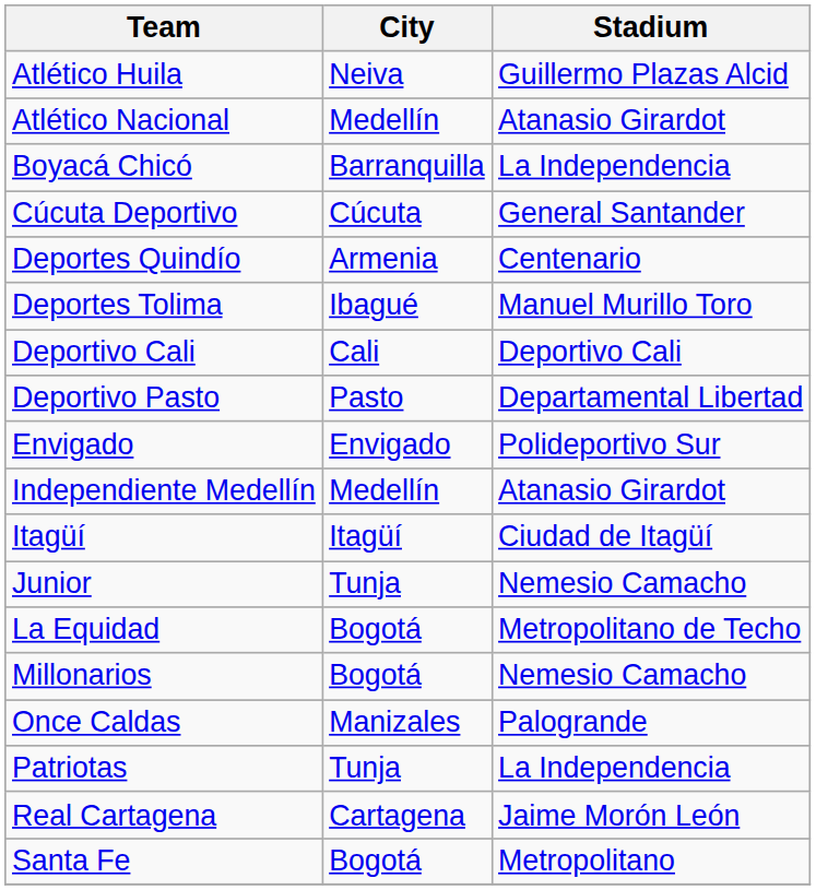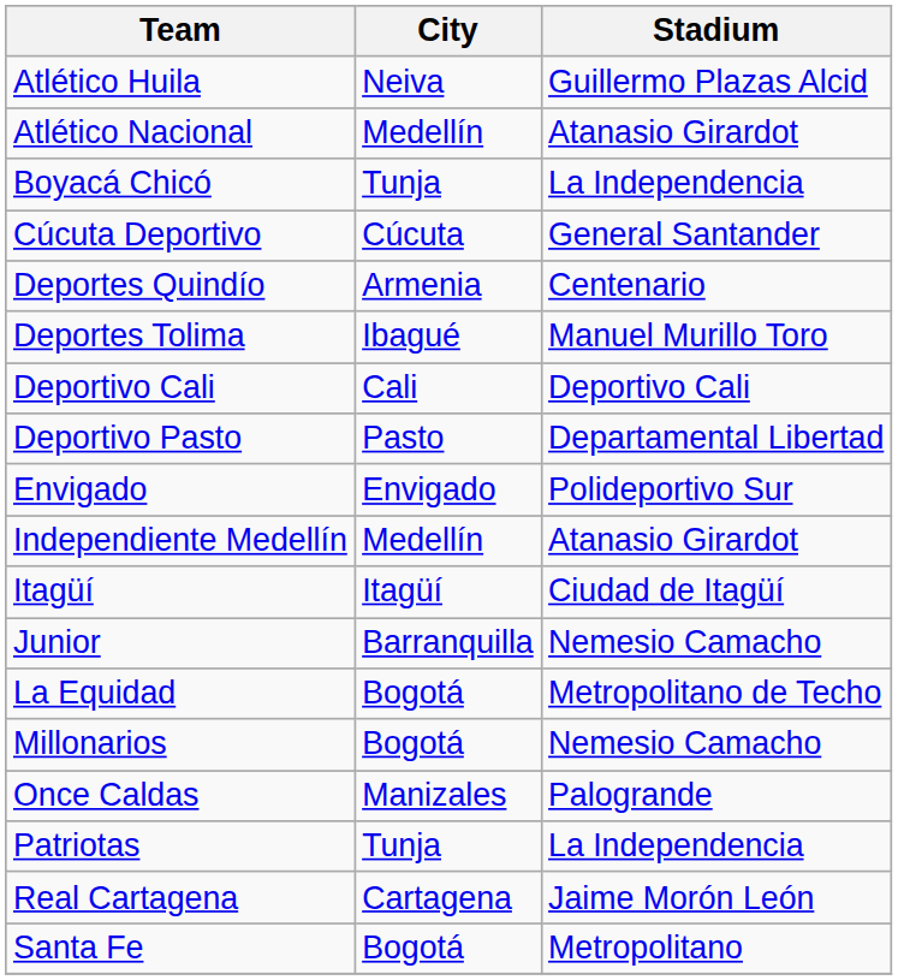 <table class="wikitable sortable">
 <tr>
 <th>Team</th>
 <th>City</th>
 <th>Stadium</th>
 </tr>
 <tr>
 <td><a href='#'>Atlético Huila</a></td>
 <td><a href='#'>Neiva</a></td>
 <td><a href='#'>Guillermo Plazas Alcid</a></td>
 </tr>
 <tr>
 <td><a href='#'>Atlético Nacional</a></td>
 <td><a href='#'>Medellín</a></td>
 <td><a href='#'>Atanasio Girardot</a></td>
 </tr>
 <tr>
 <td><a href='#'>Boyacá Chicó</a></td>
-<td><a href='#'>Barranquilla</a></td>
+<td><a href='#'>Tunja</a></td>
 <td><a href='#'>La Independencia</a></td>
 </tr>
 <tr>
 <td><a href='#'>Cúcuta Deportivo</a></td>
 <td><a href='#'>Cúcuta</a></td>
 <td><a href='#'>General Santander</a></td>
 </tr>
 <tr>
 <td><a href='#'>Deportes Quindío</a></td>
 <td><a href='#'>Armenia</a></td>
 <td><a href='#'>Centenario</a></td>
 </tr>
 <tr>
 <td><a href='#'>Deportes Tolima</a></td>
 <td><a href='#'>Ibagué</a></td>
 <td><a href='#'>Manuel Murillo Toro</a></td>
 </tr>
 <tr>
 <td><a href='#'>Deportivo Cali</a></td>
 <td><a href='#'>Cali</a></td>
 <td><a href='#'>Deportivo Cali</a></td>
 </tr>
 <tr>
 <td><a href='#'>Deportivo Pasto</a></td>
 <td><a href='#'>Pasto</a></td>
 <td><a href='#'>Departamental Libertad</a></td>
 </tr>
 <tr>
 <td><a href='#'>Envigado</a></td>
 <td><a href='#'>Envigado</a></td>
 <td><a href='#'>Polideportivo Sur</a></td>
 </tr>
 <tr>
 <td><a href='#'>Independiente Medellín</a></td>
 <td><a href='#'>Medellín</a></td>
 <td><a href='#'>Atanasio Girardot</a></td>
 </tr>
 <tr>
 <td><a href='#'>Itagüí</a></td>
 <td><a href='#'>Itagüí</a></td>
 <td><a href='#'>Ciudad de Itagüí</a></td>
 </tr>
 <tr>
 <td><a href='#'>Junior</a></td>
-<td><a href='#'>Tunja</a></td>
+<td><a href='#'>Barranquilla</a></td>
 <td><a href='#'>Nemesio Camacho</a></td>
 </tr>
 <tr>
 <td><a href='#'>La Equidad</a></td>
 <td><a href='#'>Bogotá</a></td>
 <td><a href='#'>Metropolitano de Techo</a></td>
 </tr>
 <tr>
 <td><a href='#'>Millonarios</a></td>
 <td><a href='#'>Bogotá</a></td>
 <td><a href='#'>Nemesio Camacho</a></td>
 </tr>
 <tr>
 <td><a href='#'>Once Caldas</a></td>
 <td><a href='#'>Manizales</a></td>
 <td><a href='#'>Palogrande</a></td>
 </tr>
 <tr>
 <td><a href='#'>Patriotas</a></td>
 <td><a href='#'>Tunja</a></td>
 <td><a href='#'>La Independencia</a></td>
 </tr>
 <tr>
 <td><a href='#'>Real Cartagena</a></td>
 <td><a href='#'>Cartagena</a></td>
 <td><a href='#'>Jaime Morón León</a></td>
 </tr>
 <tr>
 <td><a href='#'>Santa Fe</a></td>
 <td><a href='#'>Bogotá</a></td>
 <td><a href='#'>Metropolitano</a></td>
 </tr>
 <tr>
 </tr>
 </table>
